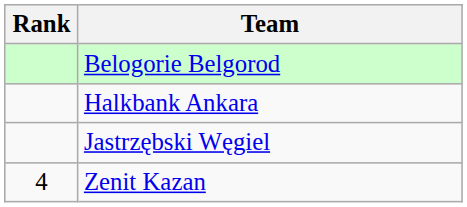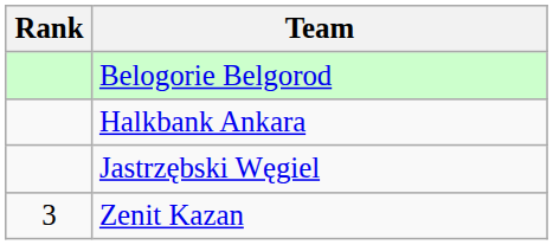 <table class="wikitable" style="text-align: center;">
 <tr>
 <th width=40>Rank</th>
 <th width=240>Team</th>
 </tr>
 <tr bgcolor=#CCFFCC>
 <td></td>
 <td align=left> <a href='#'>Belogorie Belgorod</a></td>
 </tr>
 <tr>
 <td></td>
 <td align=left> <a href='#'>Halkbank Ankara</a></td>
 </tr>
 <tr>
 <td></td>
 <td align=left> <a href='#'>Jastrzębski Węgiel</a></td>
 </tr>
 <tr>
-<td>4</td>
+<td>3</td>
 <td align=left> <a href='#'>Zenit Kazan</a></td>
 </tr>
 </table>
